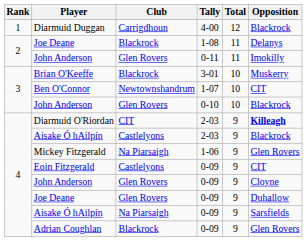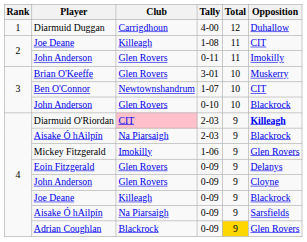 <table class="wikitable">
 <tr>
 <th>Rank</th>
 <th>Player</th>
 <th>Club</th>
 <th>Tally</th>
 <th>Total</th>
 <th>Opposition</th>
 </tr>
 <tr>
 <td rowspan="1" style="text-align:center;">1</td>
 <td>Diarmuid Duggan</td>
 <td><a href='#'>Carrigdhoun</a></td>
 <td align=center>4-00</td>
 <td align=center>12</td>
-<td><a href='#'>Blackrock</a></td>
+<td><a href='#'>Duhallow</a></td>
 </tr>
 <tr>
 <td rowspan="2" style="text-align:center;">2</td>
 <td><a href='#'>Joe Deane</a></td>
-<td><a href='#'>Blackrock</a></td>
+<td><a href='#'>Killeagh</a></td>
 <td align=center>1-08</td>
 <td align=center>11</td>
-<td><a href='#'>Delanys</a></td>
+<td><a href='#'>CIT</a></td>
 </tr>
 <tr>
 <td><a href='#'>John Anderson</a></td>
 <td><a href='#'>Glen Rovers</a></td>
 <td align=center>0-11</td>
 <td align=center>11</td>
 <td><a href='#'>Imokilly</a></td>
 </tr>
 <tr>
 <td rowspan="3" style="text-align:center;">3</td>
 <td><a href='#'>Brian O'Keeffe</a></td>
-<td><a href='#'>Blackrock</a></td>
+<td><a href='#'>Glen Rovers</a></td>
 <td align=center>3-01</td>
 <td align=center>10</td>
 <td><a href='#'>Muskerry</a></td>
 </tr>
 <tr>
 <td><a href='#'>Ben O'Connor</a></td>
 <td><a href='#'>Newtownshandrum</a></td>
 <td align=center>1-07</td>
 <td align=center>10</td>
 <td><a href='#'>CIT</a></td>
 </tr>
 <tr>
 <td><a href='#'>John Anderson</a></td>
 <td><a href='#'>Glen Rovers</a></td>
 <td align=center>0-10</td>
 <td align=center>10</td>
 <td><a href='#'>Blackrock</a></td>
 </tr>
 <tr>
 <td rowspan="8" style="text-align:center;">4</td>
 <td>Diarmuid O'Riordan</td>
-<td><a href='#'>CIT</a></td>
+<td style="background: pink;"><a href='#'>CIT</a></td>
 <td align=center>2-03</td>
 <td align=center>9</td>
 <td><strong><a href='#'>Killeagh</a></strong></td>
 </tr>
 <tr>
 <td><a href='#'>Aisake Ó hAilpín</a></td>
-<td><a href='#'>Castlelyons</a></td>
+<td><a href='#'>Na Piarsaigh</a></td>
 <td align=center>2-03</td>
 <td align=center>9</td>
 <td><a href='#'>Blackrock</a></td>
 </tr>
 <tr>
 <td>Mickey Fitzgerald</td>
-<td><a href='#'>Na Piarsaigh</a></td>
+<td><a href='#'>Imokilly</a></td>
 <td align=center>1-06</td>
 <td align=center>9</td>
 <td><a href='#'>Glen Rovers</a></td>
 </tr>
 <tr>
 <td><a href='#'>Eoin Fitzgerald</a></td>
-<td><a href='#'>Castlelyons</a></td>
+<td><a href='#'>Glen Rovers</a></td>
 <td align=center>0-09</td>
 <td align=center>9</td>
-<td><a href='#'>CIT</a></td>
+<td><a href='#'>Delanys</a></td>
 </tr>
 <tr>
 <td><a href='#'>John Anderson</a></td>
 <td><a href='#'>Glen Rovers</a></td>
 <td align=center>0-09</td>
 <td align=center>9</td>
 <td><a href='#'>Cloyne</a></td>
 </tr>
 <tr>
 <td><a href='#'>Joe Deane</a></td>
-<td><a href='#'>Glen Rovers</a></td>
+<td><a href='#'>Killeagh</a></td>
 <td align=center>0-09</td>
 <td align=center>9</td>
-<td><a href='#'>Duhallow</a></td>
+<td><a href='#'>Blackrock</a></td>
 </tr>
 <tr>
 <td><a href='#'>Aisake Ó hAilpín</a></td>
 <td><a href='#'>Na Piarsaigh</a></td>
 <td align=center>0-09</td>
 <td align=center>9</td>
 <td><a href='#'>Sarsfields</a></td>
 </tr>
 <tr>
 <td><a href='#'>Adrian Coughlan</a></td>
 <td><a href='#'>Blackrock</a></td>
 <td align=center>0-09</td>
-<td align=center>9</td>
+<td align=center style="background: gold;">9</td>
 <td><a href='#'>Glen Rovers</a></td>
 </tr>
 </table>
